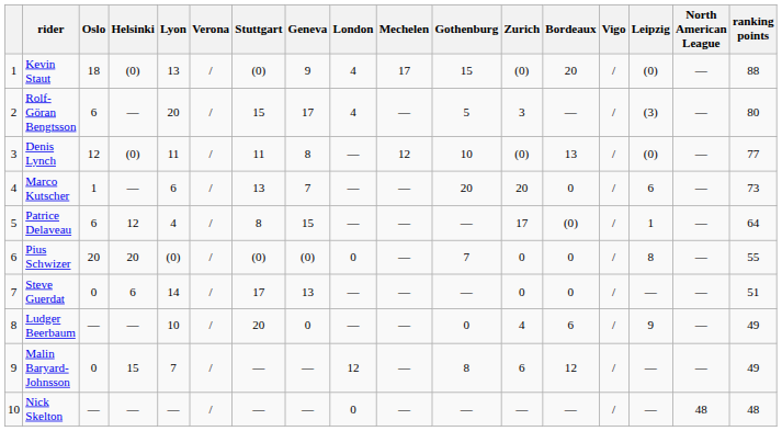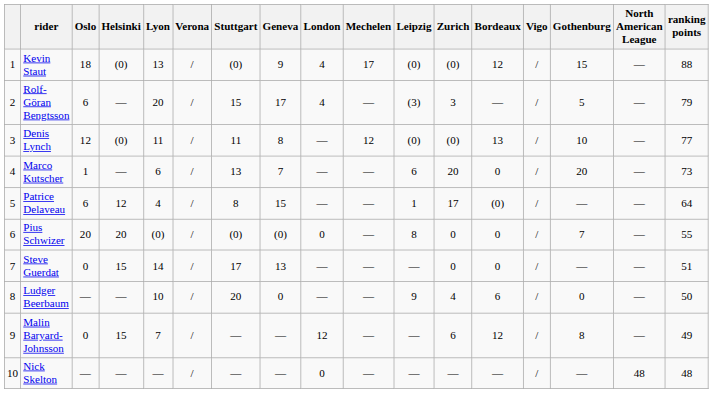 <table class="wikitable" style="font-size: 90%">
 <tr>
 <th width=20></th>
 <th width=190>rider</th>
 <th>Oslo</th>
 <th>Helsinki</th>
 <th>Lyon</th>
 <th>Verona</th>
 <th>Stuttgart</th>
 <th>Geneva</th>
 <th>London</th>
 <th>Mechelen</th>
-<th>Gothenburg</th>
+<th>Leipzig</th>
 <th>Zurich</th>
 <th>Bordeaux</th>
 <th>Vigo</th>
-<th>Leipzig</th>
+<th>Gothenburg</th>
 <th>North American<br>League</th>
 <th width=50>ranking<br>points</th>
 </tr>
 <tr>
 <td align=center>1</td>
 <td> <a href='#'>Kevin Staut</a></td>
 <td align=center>18</td>
 <td align=center>(0)</td>
 <td align=center>13</td>
 <td align=center>/</td>
 <td align=center>(0)</td>
 <td align=center>9</td>
 <td align=center>4</td>
 <td align=center>17</td>
+<td align=center>(0)</td>
+<td align=center>(0)</td>
+<td align=center>12</td>
+<td align=center>/</td>
 <td align=center>15</td>
-<td align=center>(0)</td>
-<td align=center>20</td>
-<td align=center>/</td>
-<td align=center>(0)</td>
 <td align=center>—</td>
 <td align=center>88</td>
 </tr>
 <tr>
 <td align=center>2</td>
 <td> <a href='#'>Rolf-Göran Bengtsson</a></td>
 <td align=center>6</td>
 <td align=center>—</td>
 <td align=center>20</td>
 <td align=center>/</td>
 <td align=center>15</td>
 <td align=center>17</td>
 <td align=center>4</td>
 <td align=center>—</td>
-<td align=center>5</td>
+<td align=center>(3)</td>
 <td align=center>3</td>
 <td align=center>—</td>
 <td align=center>/</td>
-<td align=center>(3)</td>
+<td align=center>5</td>
 <td align=center>—</td>
-<td align=center>80</td>
+<td align=center>79</td>
 </tr>
 <tr>
 <td align=center>3</td>
 <td> <a href='#'>Denis Lynch</a></td>
 <td align=center>12</td>
 <td align=center>(0)</td>
 <td align=center>11</td>
 <td align=center>/</td>
 <td align=center>11</td>
 <td align=center>8</td>
 <td align=center>—</td>
 <td align=center>12</td>
-<td align=center>10</td>
+<td align=center>(0)</td>
 <td align=center>(0)</td>
 <td align=center>13</td>
 <td align=center>/</td>
-<td align=center>(0)</td>
+<td align=center>10</td>
 <td align=center>—</td>
 <td align=center>77</td>
 </tr>
 <tr>
 <td align=center>4</td>
 <td> <a href='#'>Marco Kutscher</a></td>
 <td align=center>1</td>
 <td align=center>—</td>
 <td align=center>6</td>
 <td align=center>/</td>
 <td align=center>13</td>
 <td align=center>7</td>
 <td align=center>—</td>
 <td align=center>—</td>
-<td align=center>20</td>
+<td align=center>6</td>
 <td align=center>20</td>
 <td align=center>0</td>
 <td align=center>/</td>
-<td align=center>6</td>
+<td align=center>20</td>
 <td align=center>—</td>
 <td align=center>73</td>
 </tr>
 <tr>
 <td align=center>5</td>
 <td> <a href='#'>Patrice Delaveau</a></td>
 <td align=center>6</td>
 <td align=center>12</td>
 <td align=center>4</td>
 <td align=center>/</td>
 <td align=center>8</td>
 <td align=center>15</td>
 <td align=center>—</td>
 <td align=center>—</td>
-<td align=center>—</td>
+<td align=center>1</td>
 <td align=center>17</td>
 <td align=center>(0)</td>
 <td align=center>/</td>
-<td align=center>1</td>
+<td align=center>—</td>
 <td align=center>—</td>
 <td align=center>64</td>
 </tr>
 <tr>
 <td align=center>6</td>
 <td> <a href='#'>Pius Schwizer</a></td>
 <td align=center>20</td>
 <td align=center>20</td>
 <td align=center>(0)</td>
 <td align=center>/</td>
 <td align=center>(0)</td>
 <td align=center>(0)</td>
 <td align=center>0</td>
 <td align=center>—</td>
-<td align=center>7</td>
+<td align=center>8</td>
 <td align=center>0</td>
 <td align=center>0</td>
 <td align=center>/</td>
-<td align=center>8</td>
+<td align=center>7</td>
 <td align=center>—</td>
 <td align=center>55</td>
 </tr>
 <tr>
 <td align=center>7</td>
 <td> <a href='#'>Steve Guerdat</a></td>
 <td align=center>0</td>
-<td align=center>6</td>
+<td align=center>15</td>
 <td align=center>14</td>
 <td align=center>/</td>
 <td align=center>17</td>
 <td align=center>13</td>
 <td align=center>—</td>
 <td align=center>—</td>
 <td align=center>—</td>
 <td align=center>0</td>
 <td align=center>0</td>
 <td align=center>/</td>
 <td align=center>—</td>
 <td align=center>—</td>
 <td align=center>51</td>
 </tr>
 <tr>
 <td align=center>8</td>
 <td> <a href='#'>Ludger Beerbaum</a></td>
 <td align=center>—</td>
 <td align=center>—</td>
 <td align=center>10</td>
 <td align=center>/</td>
 <td align=center>20</td>
 <td align=center>0</td>
 <td align=center>—</td>
 <td align=center>—</td>
-<td align=center>0</td>
+<td align=center>9</td>
 <td align=center>4</td>
 <td align=center>6</td>
 <td align=center>/</td>
-<td align=center>9</td>
+<td align=center>0</td>
 <td align=center>—</td>
-<td align=center>49</td>
+<td align=center>50</td>
 </tr>
 <tr>
 <td align=center>9</td>
 <td> <a href='#'>Malin Baryard-Johnsson</a></td>
 <td align=center>0</td>
 <td align=center>15</td>
 <td align=center>7</td>
 <td align=center>/</td>
 <td align=center>—</td>
 <td align=center>—</td>
 <td align=center>12</td>
 <td align=center>—</td>
-<td align=center>8</td>
+<td align=center>—</td>
 <td align=center>6</td>
 <td align=center>12</td>
 <td align=center>/</td>
-<td align=center>—</td>
+<td align=center>8</td>
 <td align=center>—</td>
 <td align=center>49</td>
 </tr>
 <tr>
 <td align=center>10</td>
 <td> <a href='#'>Nick Skelton</a></td>
 <td align=center>—</td>
 <td align=center>—</td>
 <td align=center>—</td>
 <td align=center>/</td>
 <td align=center>—</td>
 <td align=center>—</td>
 <td align=center>0</td>
 <td align=center>—</td>
 <td align=center>—</td>
 <td align=center>—</td>
 <td align=center>—</td>
 <td align=center>/</td>
 <td align=center>—</td>
 <td align=center>48</td>
 <td align=center>48</td>
 </tr>
 </table>
